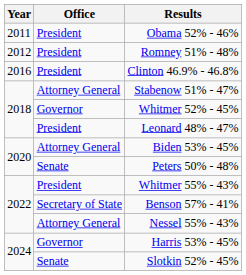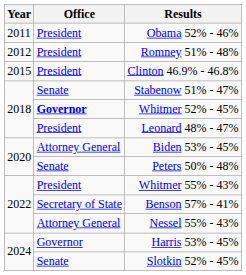 <table class=wikitable>
 <tr>
 <th>Year</th>
 <th>Office</th>
 <th>Results</th>
 </tr>
 <tr>
 <td>2011</td>
 <td><a href='#'>President</a></td>
 <td align="right" ><a href='#'>Obama</a> 52% - 46%</td>
 </tr>
 <tr>
 <td>2012</td>
 <td><a href='#'>President</a></td>
 <td align="right" ><a href='#'>Romney</a> 51% - 48%</td>
 </tr>
 <tr>
-<td>2016</td>
+<td>2015</td>
 <td><a href='#'>President</a></td>
 <td align="right" ><a href='#'>Clinton</a> 46.9% - 46.8%</td>
 </tr>
 <tr>
 <td rowspan=3>2018</td>
-<td><a href='#'>Attorney General</a></td>
+<td><a href='#'>Senate</a></td>
 <td align="right" ><a href='#'>Stabenow</a> 51% - 47%</td>
 </tr>
 <tr>
-<td><a href='#'>Governor</a></td>
+<td><strong><a href='#'>Governor</a></strong></td>
 <td align="right" ><a href='#'>Whitmer</a> 52% - 45%</td>
 </tr>
 <tr>
 <td><a href='#'>President</a></td>
 <td align="right" ><a href='#'>Leonard</a> 48% - 47%</td>
 </tr>
 <tr>
 <td rowspan=2>2020</td>
 <td><a href='#'>Attorney General</a></td>
 <td align="right" ><a href='#'>Biden</a> 53% - 45%</td>
 </tr>
 <tr>
 <td><a href='#'>Senate</a></td>
 <td align="right" ><a href='#'>Peters</a> 50% - 48%</td>
 </tr>
 <tr>
 <td rowspan=3>2022</td>
 <td><a href='#'>President</a></td>
 <td align="right" ><a href='#'>Whitmer</a> 55% - 43%</td>
 </tr>
 <tr>
 <td><a href='#'>Secretary of State</a></td>
 <td align="right" ><a href='#'>Benson</a> 57% - 41%</td>
 </tr>
 <tr>
 <td><a href='#'>Attorney General</a></td>
 <td align="right" ><a href='#'>Nessel</a> 55% - 43%</td>
 </tr>
 <tr>
 <td rowspan=2>2024</td>
 <td><a href='#'>Governor</a></td>
 <td align="right" ><a href='#'>Harris</a> 53% - 45%</td>
 </tr>
 <tr>
 <td><a href='#'>Senate</a></td>
 <td align="right" ><a href='#'>Slotkin</a> 52% - 45%</td>
 </tr>
 </table>
